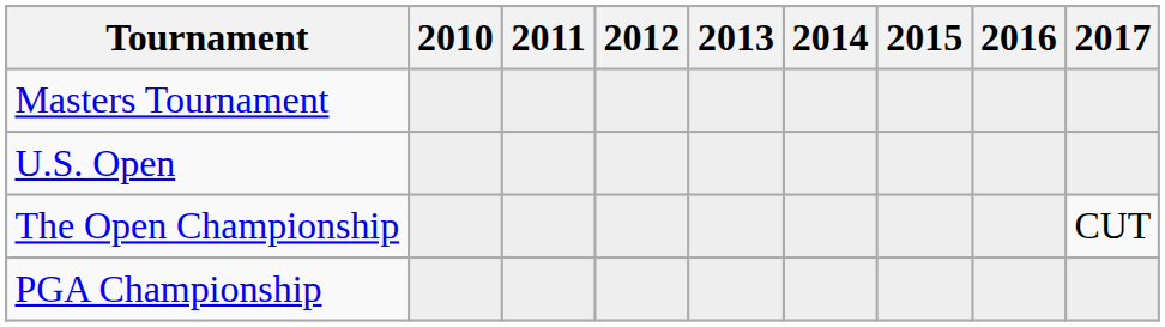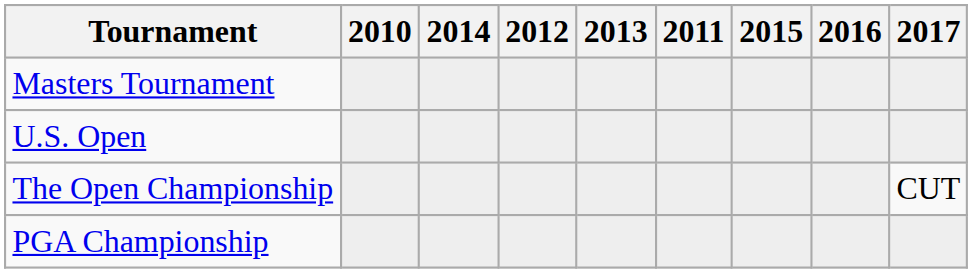 <table class="wikitable" style="font-size:95%;text-align:center;">
 <tr>
 <th>Tournament</th>
 <th>2010</th>
-<th>2011</th>
+<th>2014</th>
 <th>2012</th>
 <th>2013</th>
-<th>2014</th>
+<th>2011</th>
 <th>2015</th>
 <th>2016</th>
 <th>2017</th>
 </tr>
 <tr>
 <td align=left><a href='#'>Masters Tournament</a></td>
 <td style="background:#eeeeee;"></td>
 <td style="background:#eeeeee;"></td>
 <td style="background:#eeeeee;"></td>
 <td style="background:#eeeeee;"></td>
 <td style="background:#eeeeee;"></td>
 <td style="background:#eeeeee;"></td>
 <td style="background:#eeeeee;"></td>
 <td style="background:#eeeeee;"></td>
 </tr>
 <tr>
 <td align=left><a href='#'>U.S. Open</a></td>
 <td style="background:#eeeeee;"></td>
 <td style="background:#eeeeee;"></td>
 <td style="background:#eeeeee;"></td>
 <td style="background:#eeeeee;"></td>
 <td style="background:#eeeeee;"></td>
 <td style="background:#eeeeee;"></td>
 <td style="background:#eeeeee;"></td>
 <td style="background:#eeeeee;"></td>
 </tr>
 <tr>
 <td align=left><a href='#'>The Open Championship</a></td>
 <td style="background:#eeeeee;"></td>
 <td style="background:#eeeeee;"></td>
 <td style="background:#eeeeee;"></td>
 <td style="background:#eeeeee;"></td>
 <td style="background:#eeeeee;"></td>
 <td style="background:#eeeeee;"></td>
 <td style="background:#eeeeee;"></td>
 <td>CUT</td>
 </tr>
 <tr>
 <td align=left><a href='#'>PGA Championship</a></td>
 <td style="background:#eeeeee;"></td>
 <td style="background:#eeeeee;"></td>
 <td style="background:#eeeeee;"></td>
 <td style="background:#eeeeee;"></td>
 <td style="background:#eeeeee;"></td>
 <td style="background:#eeeeee;"></td>
 <td style="background:#eeeeee;"></td>
 <td style="background:#eeeeee;"></td>
 </tr>
 </table>
